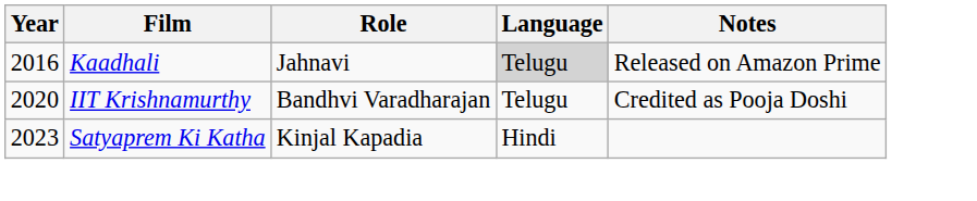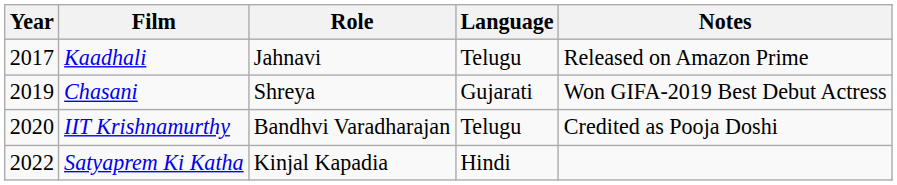 <table class="wikitable sortable">
 <tr>
 <th>Year</th>
 <th>Film</th>
 <th>Role</th>
 <th>Language</th>
 <th>Notes</th>
 </tr>
 <tr>
-<td>2016</td>
+<td>2017</td>
 <td><em><a href='#'>Kaadhali</a></em></td>
 <td>Jahnavi</td>
-<td style="background: lightgrey;">Telugu</td>
+<td>Telugu</td>
 <td>Released on Amazon Prime</td>
+</tr>
+<tr>
+<td>2019</td>
+<td><em><a href='#'>Chasani</a></em></td>
+<td>Shreya</td>
+<td>Gujarati</td>
+<td>Won GIFA-2019 Best Debut Actress</td>
 </tr>
 <tr>
 <td>2020</td>
 <td><em><a href='#'>IIT Krishnamurthy</a></em></td>
 <td>Bandhvi Varadharajan</td>
 <td>Telugu</td>
 <td>Credited as Pooja Doshi</td>
 </tr>
 <tr>
-<td>2023</td>
+<td>2022</td>
 <td><em><a href='#'>Satyaprem Ki Katha</a></em></td>
 <td>Kinjal Kapadia</td>
 <td>Hindi</td>
 <td></td>
 </tr>
 </table>
